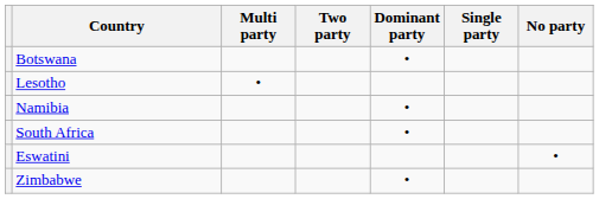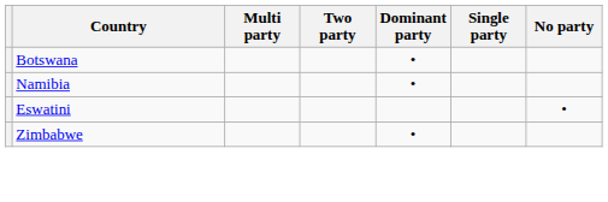 <table class="wikitable" style="text-align:center">
 <tr>
 <th></th>
 <th width="210">Country</th>
 <th width="70">Multi party</th>
 <th width="70">Two party</th>
 <th width="70">Dominant party</th>
 <th width="70">Single party</th>
 <th width="70">No party</th>
 </tr>
 <tr>
 <th></th>
 <td style="text-align:left"><a href='#'>Botswana</a></td>
 <td></td>
 <td></td>
 <td>•</td>
 <td></td>
 <td></td>
 </tr>
 <tr>
 <th></th>
-<td style="text-align:left"><a href='#'>Lesotho</a></td>
-<td>•</td>
-<td></td>
-<td></td>
-<td></td>
-<td></td>
-</tr>
-<tr>
-<th></th>
 <td style="text-align:left"><a href='#'>Namibia</a></td>
-<td></td>
-<td></td>
-<td>•</td>
-<td></td>
-<td></td>
-</tr>
-<tr>
-<th></th>
-<td style="text-align:left"><a href='#'>South Africa</a></td>
 <td></td>
 <td></td>
 <td>•</td>
 <td></td>
 <td></td>
 </tr>
 <tr>
 <th></th>
 <td style="text-align:left"><a href='#'>Eswatini</a></td>
 <td></td>
 <td></td>
 <td></td>
 <td></td>
 <td>•</td>
 </tr>
 <tr>
 <th></th>
 <td style="text-align:left"><a href='#'>Zimbabwe</a></td>
 <td></td>
 <td></td>
 <td>•</td>
 <td></td>
 <td></td>
 </tr>
 </table>
